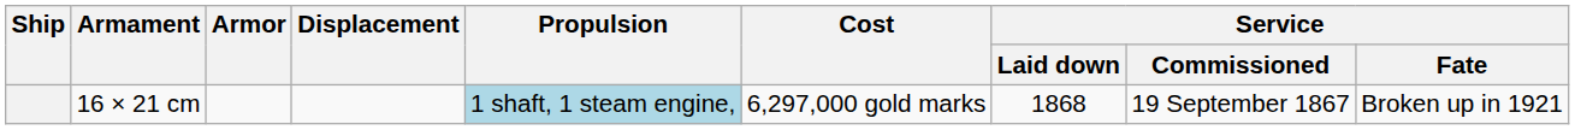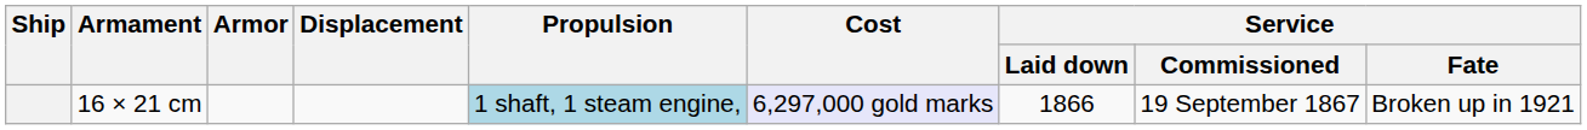 <table class="wikitable plainrowheaders" style="text-align: center">
 <tr valign="top">
 <th scope="col" rowspan="2">Ship</th>
 <th scope="col" rowspan="2">Armament</th>
 <th scope="col" rowspan="2">Armor</th>
 <th scope="col" rowspan="2">Displacement</th>
 <th scope="col" rowspan="2">Propulsion</th>
 <th scope="col" rowspan="2">Cost</th>
 <th scope="col" colspan="3">Service</th>
 </tr>
 <tr valign="top">
 <th scope="col">Laid down</th>
 <th scope="col">Commissioned</th>
 <th scope="col">Fate</th>
 </tr>
 <tr valign="top">
 <th scope="row"></th>
 <td>16 × 21 cm</td>
 <td></td>
 <td></td>
 <td style="background: lightblue; text-align: left;">1 shaft, 1 steam engine, </td>
-<td>6,297,000 gold marks</td>
-<td>1868</td>
+<td style="background: lavender;">6,297,000 gold marks</td>
+<td>1866</td>
 <td>19 September 1867</td>
 <td style="text-align: left;">Broken up in 1921</td>
 </tr>
 </table>
